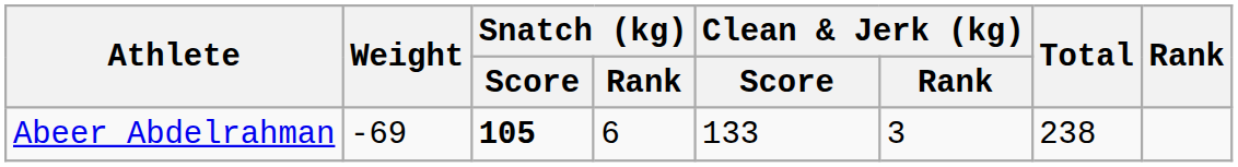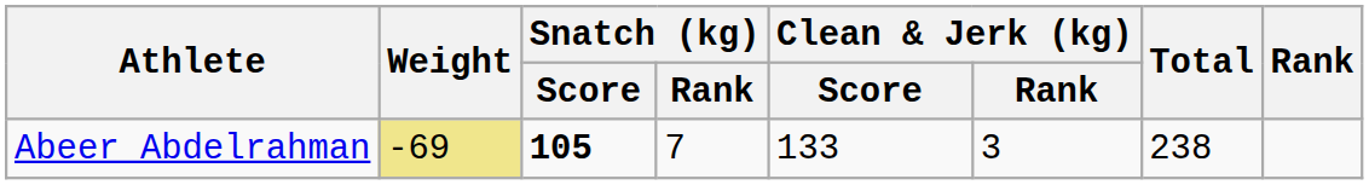 <table class="wikitable">
 <tr>
 <th rowspan="2">Athlete</th>
 <th rowspan="2">Weight</th>
 <th colspan="2">Snatch (kg)</th>
 <th colspan="2">Clean & Jerk (kg)</th>
 <th rowspan="2">Total</th>
 <th rowspan="2">Rank</th>
 </tr>
 <tr>
 <th>Score</th>
 <th>Rank</th>
 <th>Score</th>
 <th>Rank</th>
 </tr>
 <tr>
 <td><a href='#'>Abeer Abdelrahman</a></td>
-<td>-69</td>
+<td style="background: khaki;">-69</td>
 <td><strong>105</strong></td>
-<td>6</td>
+<td>7</td>
 <td>133</td>
 <td>3</td>
 <td>238</td>
 <td></td>
 </tr>
 </table>
